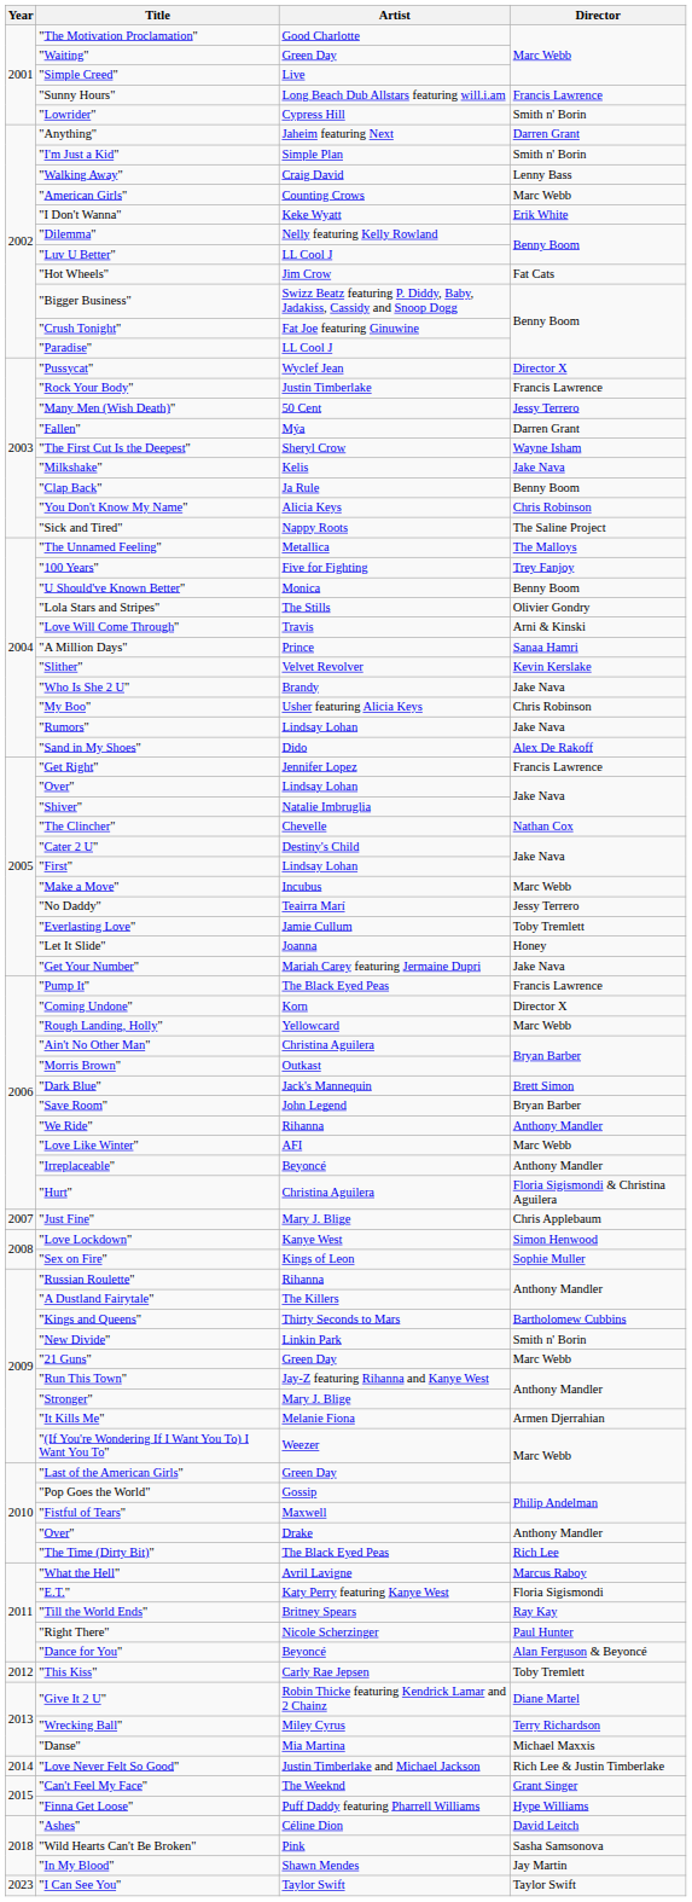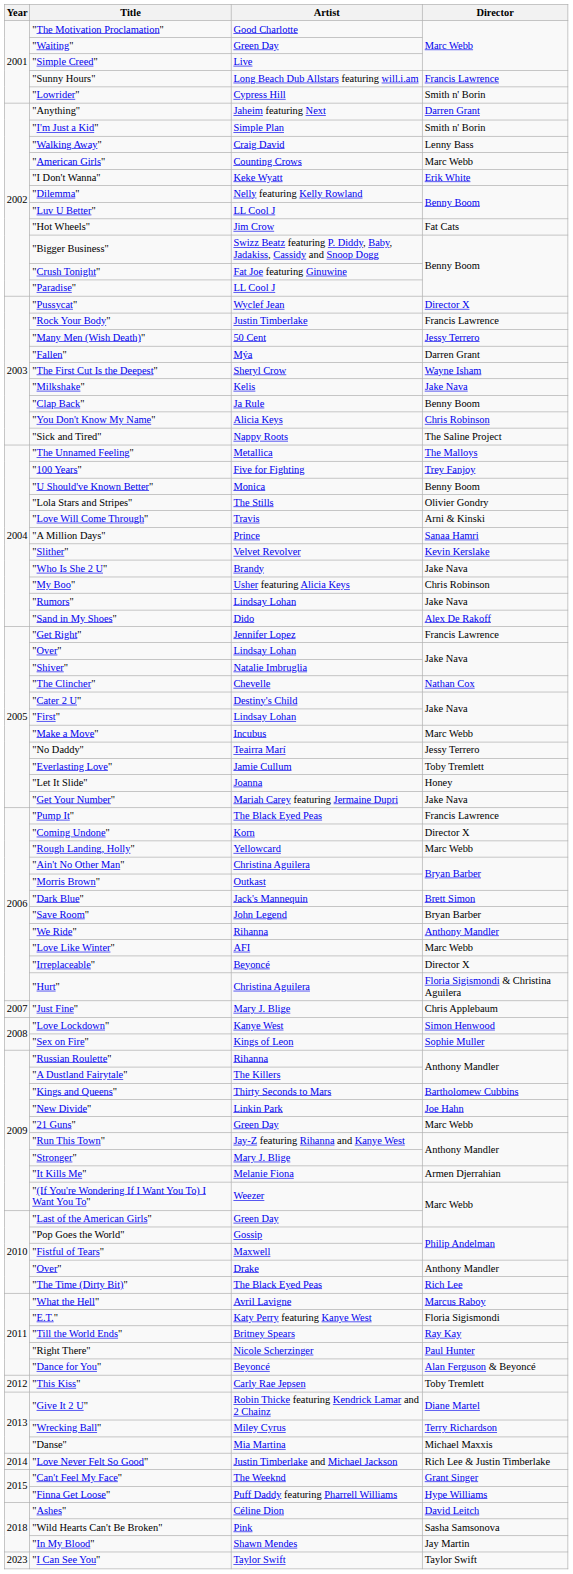 <table class="wikitable">
 <tr>
 <th>Year</th>
 <th>Title</th>
 <th>Artist</th>
 <th>Director</th>
 </tr>
 <tr>
 <td rowspan="5">2001</td>
 <td>"<a href='#'>The Motivation Proclamation</a>"</td>
 <td><a href='#'>Good Charlotte</a></td>
 <td rowspan="3"><a href='#'>Marc Webb</a></td>
 </tr>
 <tr>
 <td>"<a href='#'>Waiting</a>"</td>
 <td><a href='#'>Green Day</a></td>
 </tr>
 <tr>
 <td>"<a href='#'>Simple Creed</a>"</td>
 <td><a href='#'>Live</a></td>
 </tr>
 <tr>
 <td>"Sunny Hours"</td>
 <td><a href='#'>Long Beach Dub Allstars</a> featuring <a href='#'>will.i.am</a></td>
 <td><a href='#'>Francis Lawrence</a></td>
 </tr>
 <tr>
 <td>"<a href='#'>Lowrider</a>"</td>
 <td><a href='#'>Cypress Hill</a></td>
 <td>Smith n' Borin</td>
 </tr>
 <tr>
 <td rowspan="11">2002</td>
 <td>"Anything"</td>
 <td><a href='#'>Jaheim</a> featuring <a href='#'>Next</a></td>
 <td><a href='#'>Darren Grant</a></td>
 </tr>
 <tr>
 <td>"<a href='#'>I'm Just a Kid</a>"</td>
 <td><a href='#'>Simple Plan</a></td>
 <td>Smith n' Borin</td>
 </tr>
 <tr>
 <td>"<a href='#'>Walking Away</a>"</td>
 <td><a href='#'>Craig David</a></td>
 <td>Lenny Bass</td>
 </tr>
 <tr>
 <td>"<a href='#'>American Girls</a>"</td>
 <td><a href='#'>Counting Crows</a></td>
 <td>Marc Webb</td>
 </tr>
 <tr>
 <td>"I Don't Wanna"</td>
 <td><a href='#'>Keke Wyatt</a></td>
 <td><a href='#'>Erik White</a></td>
 </tr>
 <tr>
 <td>"<a href='#'>Dilemma</a>"</td>
 <td><a href='#'>Nelly</a> featuring <a href='#'>Kelly Rowland</a></td>
 <td rowspan="2"><a href='#'>Benny Boom</a></td>
 </tr>
 <tr>
 <td>"<a href='#'>Luv U Better</a>"</td>
 <td><a href='#'>LL Cool J</a></td>
 </tr>
 <tr>
 <td>"Hot Wheels"</td>
 <td><a href='#'>Jim Crow</a></td>
 <td>Fat Cats</td>
 </tr>
 <tr>
 <td>"Bigger Business"</td>
 <td><a href='#'>Swizz Beatz</a> featuring <a href='#'>P. Diddy</a>, <a href='#'>Baby</a>,<br><a href='#'>Jadakiss</a>, <a href='#'>Cassidy</a> and <a href='#'>Snoop Dogg</a></td>
 <td rowspan="3">Benny Boom</td>
 </tr>
 <tr>
 <td>"<a href='#'>Crush Tonight</a>"</td>
 <td><a href='#'>Fat Joe</a> featuring <a href='#'>Ginuwine</a></td>
 </tr>
 <tr>
 <td>"<a href='#'>Paradise</a>"</td>
 <td><a href='#'>LL Cool J</a></td>
 </tr>
 <tr>
 <td rowspan="9">2003</td>
 <td>"<a href='#'>Pussycat</a>"</td>
 <td><a href='#'>Wyclef Jean</a></td>
 <td><a href='#'>Director X</a></td>
 </tr>
 <tr>
 <td>"<a href='#'>Rock Your Body</a>"</td>
 <td><a href='#'>Justin Timberlake</a></td>
 <td>Francis Lawrence</td>
 </tr>
 <tr>
 <td>"<a href='#'>Many Men (Wish Death)</a>"</td>
 <td><a href='#'>50 Cent</a></td>
 <td><a href='#'>Jessy Terrero</a></td>
 </tr>
 <tr>
 <td>"<a href='#'>Fallen</a>"</td>
 <td><a href='#'>Mýa</a></td>
 <td>Darren Grant</td>
 </tr>
 <tr>
 <td>"<a href='#'>The First Cut Is the Deepest</a>"</td>
 <td><a href='#'>Sheryl Crow</a></td>
 <td><a href='#'>Wayne Isham</a></td>
 </tr>
 <tr>
 <td>"<a href='#'>Milkshake</a>"</td>
 <td><a href='#'>Kelis</a></td>
 <td><a href='#'>Jake Nava</a></td>
 </tr>
 <tr>
 <td>"<a href='#'>Clap Back</a>"</td>
 <td><a href='#'>Ja Rule</a></td>
 <td>Benny Boom</td>
 </tr>
 <tr>
 <td>"<a href='#'>You Don't Know My Name</a>"</td>
 <td><a href='#'>Alicia Keys</a></td>
 <td><a href='#'>Chris Robinson</a></td>
 </tr>
 <tr>
 <td>"Sick and Tired"</td>
 <td><a href='#'>Nappy Roots</a></td>
 <td>The Saline Project</td>
 </tr>
 <tr>
 <td rowspan="11">2004</td>
 <td>"<a href='#'>The Unnamed Feeling</a>"</td>
 <td><a href='#'>Metallica</a></td>
 <td><a href='#'>The Malloys</a></td>
 </tr>
 <tr>
 <td>"<a href='#'>100 Years</a>"</td>
 <td><a href='#'>Five for Fighting</a></td>
 <td><a href='#'>Trey Fanjoy</a></td>
 </tr>
 <tr>
 <td>"<a href='#'>U Should've Known Better</a>"</td>
 <td><a href='#'>Monica</a></td>
 <td>Benny Boom</td>
 </tr>
 <tr>
 <td>"Lola Stars and Stripes"</td>
 <td><a href='#'>The Stills</a></td>
 <td>Olivier Gondry</td>
 </tr>
 <tr>
 <td>"<a href='#'>Love Will Come Through</a>"</td>
 <td><a href='#'>Travis</a></td>
 <td>Arni & Kinski</td>
 </tr>
 <tr>
 <td>"A Million Days"</td>
 <td><a href='#'>Prince</a></td>
 <td><a href='#'>Sanaa Hamri</a></td>
 </tr>
 <tr>
 <td>"<a href='#'>Slither</a>"</td>
 <td><a href='#'>Velvet Revolver</a></td>
 <td><a href='#'>Kevin Kerslake</a></td>
 </tr>
 <tr>
 <td>"<a href='#'>Who Is She 2 U</a>"</td>
 <td><a href='#'>Brandy</a></td>
 <td>Jake Nava</td>
 </tr>
 <tr>
 <td>"<a href='#'>My Boo</a>"</td>
 <td><a href='#'>Usher</a> featuring <a href='#'>Alicia Keys</a></td>
 <td>Chris Robinson</td>
 </tr>
 <tr>
 <td>"<a href='#'>Rumors</a>"</td>
 <td><a href='#'>Lindsay Lohan</a></td>
 <td>Jake Nava</td>
 </tr>
 <tr>
 <td>"<a href='#'>Sand in My Shoes</a>"</td>
 <td><a href='#'>Dido</a></td>
 <td><a href='#'>Alex De Rakoff</a></td>
 </tr>
 <tr>
 <td rowspan="11">2005</td>
 <td>"<a href='#'>Get Right</a>"</td>
 <td><a href='#'>Jennifer Lopez</a></td>
 <td>Francis Lawrence</td>
 </tr>
 <tr>
 <td>"<a href='#'>Over</a>"</td>
 <td><a href='#'>Lindsay Lohan</a></td>
 <td rowspan="2">Jake Nava</td>
 </tr>
 <tr>
 <td>"<a href='#'>Shiver</a>"</td>
 <td><a href='#'>Natalie Imbruglia</a></td>
 </tr>
 <tr>
 <td>"<a href='#'>The Clincher</a>"</td>
 <td><a href='#'>Chevelle</a></td>
 <td><a href='#'>Nathan Cox</a></td>
 </tr>
 <tr>
 <td>"<a href='#'>Cater 2 U</a>"</td>
 <td><a href='#'>Destiny's Child</a></td>
 <td rowspan="2">Jake Nava</td>
 </tr>
 <tr>
 <td>"<a href='#'>First</a>"</td>
 <td><a href='#'>Lindsay Lohan</a></td>
 </tr>
 <tr>
 <td>"<a href='#'>Make a Move</a>"</td>
 <td><a href='#'>Incubus</a></td>
 <td>Marc Webb</td>
 </tr>
 <tr>
 <td>"No Daddy"</td>
 <td><a href='#'>Teairra Marí</a></td>
 <td>Jessy Terrero</td>
 </tr>
 <tr>
 <td>"<a href='#'>Everlasting Love</a>"</td>
 <td><a href='#'>Jamie Cullum</a></td>
 <td>Toby Tremlett</td>
 </tr>
 <tr>
 <td>"Let It Slide"</td>
 <td><a href='#'>Joanna</a></td>
 <td>Honey</td>
 </tr>
 <tr>
 <td>"<a href='#'>Get Your Number</a>"</td>
 <td><a href='#'>Mariah Carey</a> featuring <a href='#'>Jermaine Dupri</a></td>
 <td>Jake Nava</td>
 </tr>
 <tr>
 <td rowspan="11">2006</td>
 <td>"<a href='#'>Pump It</a>"</td>
 <td><a href='#'>The Black Eyed Peas</a></td>
 <td>Francis Lawrence</td>
 </tr>
 <tr>
 <td>"<a href='#'>Coming Undone</a>"</td>
 <td><a href='#'>Korn</a></td>
 <td>Director X</td>
 </tr>
 <tr>
 <td>"<a href='#'>Rough Landing, Holly</a>"</td>
 <td><a href='#'>Yellowcard</a></td>
 <td>Marc Webb</td>
 </tr>
 <tr>
 <td>"<a href='#'>Ain't No Other Man</a>"</td>
 <td><a href='#'>Christina Aguilera</a></td>
 <td rowspan="2"><a href='#'>Bryan Barber</a></td>
 </tr>
 <tr>
 <td>"<a href='#'>Morris Brown</a>"</td>
 <td><a href='#'>Outkast</a></td>
 </tr>
 <tr>
 <td>"<a href='#'>Dark Blue</a>"</td>
 <td><a href='#'>Jack's Mannequin</a></td>
 <td><a href='#'>Brett Simon</a></td>
 </tr>
 <tr>
 <td>"<a href='#'>Save Room</a>"</td>
 <td><a href='#'>John Legend</a></td>
 <td>Bryan Barber</td>
 </tr>
 <tr>
 <td>"<a href='#'>We Ride</a>"</td>
 <td><a href='#'>Rihanna</a></td>
 <td><a href='#'>Anthony Mandler</a></td>
 </tr>
 <tr>
 <td>"<a href='#'>Love Like Winter</a>"</td>
 <td><a href='#'>AFI</a></td>
 <td>Marc Webb</td>
 </tr>
 <tr>
 <td>"<a href='#'>Irreplaceable</a>"</td>
 <td><a href='#'>Beyoncé</a></td>
-<td>Anthony Mandler</td>
+<td>Director X</td>
 </tr>
 <tr>
 <td>"<a href='#'>Hurt</a>"</td>
 <td><a href='#'>Christina Aguilera</a></td>
 <td><a href='#'>Floria Sigismondi</a> & Christina Aguilera</td>
 </tr>
 <tr>
 <td>2007</td>
 <td>"<a href='#'>Just Fine</a>"</td>
 <td><a href='#'>Mary J. Blige</a></td>
 <td>Chris Applebaum</td>
 </tr>
 <tr>
 <td rowspan="2">2008</td>
 <td>"<a href='#'>Love Lockdown</a>"</td>
 <td><a href='#'>Kanye West</a></td>
 <td><a href='#'>Simon Henwood</a></td>
 </tr>
 <tr>
 <td>"<a href='#'>Sex on Fire</a>"</td>
 <td><a href='#'>Kings of Leon</a></td>
 <td><a href='#'>Sophie Muller</a></td>
 </tr>
 <tr>
 <td rowspan="9">2009</td>
 <td>"<a href='#'>Russian Roulette</a>"</td>
 <td><a href='#'>Rihanna</a></td>
 <td rowspan="2">Anthony Mandler</td>
 </tr>
 <tr>
 <td>"<a href='#'>A Dustland Fairytale</a>"</td>
 <td><a href='#'>The Killers</a></td>
 </tr>
 <tr>
 <td>"<a href='#'>Kings and Queens</a>"</td>
 <td><a href='#'>Thirty Seconds to Mars</a></td>
 <td><a href='#'>Bartholomew Cubbins</a></td>
 </tr>
 <tr>
 <td>"<a href='#'>New Divide</a>"</td>
 <td><a href='#'>Linkin Park</a></td>
-<td>Smith n' Borin</td>
+<td><a href='#'>Joe Hahn</a></td>
 </tr>
 <tr>
 <td>"<a href='#'>21 Guns</a>"</td>
 <td><a href='#'>Green Day</a></td>
 <td>Marc Webb</td>
 </tr>
 <tr>
 <td>"<a href='#'>Run This Town</a>"</td>
 <td><a href='#'>Jay-Z</a> featuring <a href='#'>Rihanna</a> and <a href='#'>Kanye West</a></td>
 <td rowspan="2">Anthony Mandler</td>
 </tr>
 <tr>
 <td>"<a href='#'>Stronger</a>"</td>
 <td><a href='#'>Mary J. Blige</a></td>
 </tr>
 <tr>
 <td>"<a href='#'>It Kills Me</a>"</td>
 <td><a href='#'>Melanie Fiona</a></td>
 <td>Armen Djerrahian</td>
 </tr>
 <tr>
 <td>"<a href='#'>(If You're Wondering If I Want You To) I Want You To</a>"</td>
 <td><a href='#'>Weezer</a></td>
 <td rowspan="2">Marc Webb</td>
 </tr>
 <tr>
 <td rowspan="5">2010</td>
 <td>"<a href='#'>Last of the American Girls</a>"</td>
 <td><a href='#'>Green Day</a></td>
 </tr>
 <tr>
 <td>"Pop Goes the World"</td>
 <td><a href='#'>Gossip</a></td>
 <td rowspan="2"><a href='#'>Philip Andelman</a></td>
 </tr>
 <tr>
 <td>"<a href='#'>Fistful of Tears</a>"</td>
 <td><a href='#'>Maxwell</a></td>
 </tr>
 <tr>
 <td>"<a href='#'>Over</a>"</td>
 <td><a href='#'>Drake</a></td>
 <td>Anthony Mandler</td>
 </tr>
 <tr>
 <td>"<a href='#'>The Time (Dirty Bit)</a>"</td>
 <td><a href='#'>The Black Eyed Peas</a></td>
 <td><a href='#'>Rich Lee</a></td>
 </tr>
 <tr>
 <td rowspan="5">2011</td>
 <td>"<a href='#'>What the Hell</a>"</td>
 <td><a href='#'>Avril Lavigne</a></td>
 <td><a href='#'>Marcus Raboy</a></td>
 </tr>
 <tr>
 <td>"<a href='#'>E.T.</a>"</td>
 <td><a href='#'>Katy Perry</a> featuring <a href='#'>Kanye West</a></td>
 <td>Floria Sigismondi</td>
 </tr>
 <tr>
 <td>"<a href='#'>Till the World Ends</a>"</td>
 <td><a href='#'>Britney Spears</a></td>
 <td><a href='#'>Ray Kay</a></td>
 </tr>
 <tr>
 <td>"Right There"</td>
 <td><a href='#'>Nicole Scherzinger</a></td>
 <td><a href='#'>Paul Hunter</a></td>
 </tr>
 <tr>
 <td>"<a href='#'>Dance for You</a>"</td>
 <td><a href='#'>Beyoncé</a></td>
 <td><a href='#'>Alan Ferguson</a> & Beyoncé</td>
 </tr>
 <tr>
 <td>2012</td>
 <td>"<a href='#'>This Kiss</a>"</td>
 <td><a href='#'>Carly Rae Jepsen</a></td>
 <td>Toby Tremlett</td>
 </tr>
 <tr>
 <td rowspan="3">2013</td>
 <td>"<a href='#'>Give It 2 U</a>"</td>
 <td><a href='#'>Robin Thicke</a> featuring <a href='#'>Kendrick Lamar</a> and <a href='#'>2 Chainz</a></td>
 <td><a href='#'>Diane Martel</a></td>
 </tr>
 <tr>
 <td>"<a href='#'>Wrecking Ball</a>"</td>
 <td><a href='#'>Miley Cyrus</a></td>
 <td><a href='#'>Terry Richardson</a></td>
 </tr>
 <tr>
 <td>"Danse"</td>
 <td><a href='#'>Mia Martina</a></td>
 <td>Michael Maxxis</td>
 </tr>
 <tr>
 <td>2014</td>
 <td>"<a href='#'>Love Never Felt So Good</a>"</td>
 <td><a href='#'>Justin Timberlake</a> and <a href='#'>Michael Jackson</a></td>
 <td>Rich Lee & Justin Timberlake</td>
 </tr>
 <tr>
 <td rowspan="2">2015</td>
 <td>"<a href='#'>Can't Feel My Face</a>"</td>
 <td><a href='#'>The Weeknd</a></td>
 <td><a href='#'>Grant Singer</a></td>
 </tr>
 <tr>
 <td>"<a href='#'>Finna Get Loose</a>"</td>
 <td><a href='#'>Puff Daddy</a> featuring <a href='#'>Pharrell Williams</a></td>
 <td><a href='#'>Hype Williams</a></td>
 </tr>
 <tr>
 <td rowspan="3">2018</td>
 <td>"<a href='#'>Ashes</a>"</td>
 <td><a href='#'>Céline Dion</a></td>
 <td><a href='#'>David Leitch</a></td>
 </tr>
 <tr>
 <td>"Wild Hearts Can't Be Broken"</td>
 <td><a href='#'>Pink</a></td>
 <td>Sasha Samsonova</td>
 </tr>
 <tr>
 <td>"<a href='#'>In My Blood</a>"</td>
 <td><a href='#'>Shawn Mendes</a></td>
 <td>Jay Martin</td>
 </tr>
 <tr>
 <td>2023</td>
 <td>"<a href='#'>I Can See You</a>"</td>
 <td><a href='#'>Taylor Swift</a></td>
 <td>Taylor Swift</td>
 </tr>
 </table>
